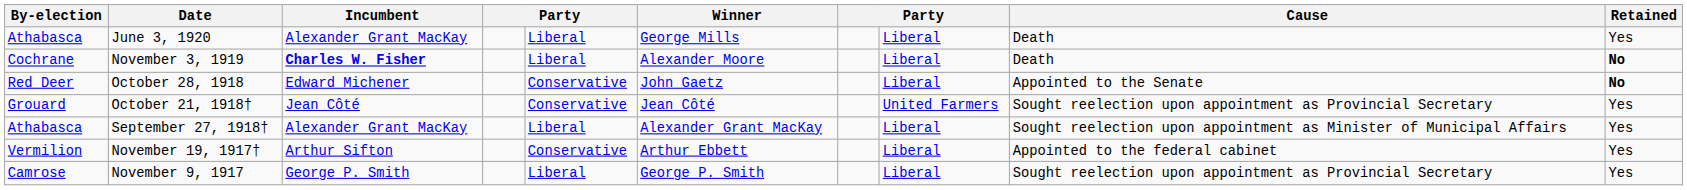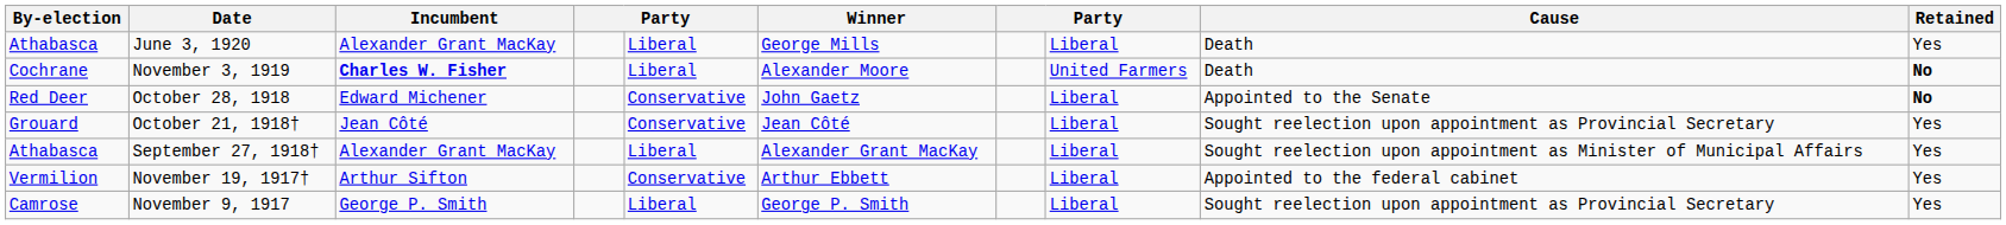 <table class=wikitable style="width:100%">
 <tr>
 <th>By-election</th>
 <th>Date</th>
 <th>Incumbent</th>
 <th colspan=2>Party</th>
 <th>Winner</th>
 <th colspan=2>Party</th>
 <th>Cause</th>
 <th>Retained</th>
 </tr>
 <tr>
 <td><a href='#'>Athabasca</a></td>
 <td>June 3, 1920</td>
 <td><a href='#'>Alexander Grant MacKay</a></td>
 <td>    </td>
 <td><a href='#'>Liberal</a></td>
 <td><a href='#'>George Mills</a></td>
 <td>    </td>
 <td><a href='#'>Liberal</a></td>
 <td>Death</td>
 <td>Yes</td>
 </tr>
 <tr>
 <td><a href='#'>Cochrane</a></td>
 <td>November 3, 1919</td>
 <td><strong><a href='#'>Charles W. Fisher</a></strong></td>
 <td>    </td>
 <td><a href='#'>Liberal</a></td>
 <td><a href='#'>Alexander Moore</a></td>
 <td>    </td>
-<td><a href='#'>Liberal</a></td>
+<td><a href='#'>United Farmers</a></td>
 <td>Death</td>
 <td><strong>No</strong></td>
 </tr>
 <tr>
 <td><a href='#'>Red Deer</a></td>
 <td>October 28, 1918</td>
 <td><a href='#'>Edward Michener</a></td>
 <td>    </td>
 <td><a href='#'>Conservative</a></td>
 <td><a href='#'>John Gaetz</a></td>
 <td>    </td>
 <td><a href='#'>Liberal</a></td>
 <td>Appointed to the Senate</td>
 <td><strong>No</strong></td>
 </tr>
 <tr>
 <td><a href='#'>Grouard</a></td>
 <td>October 21, 1918†</td>
 <td><a href='#'>Jean Côté</a></td>
 <td>    </td>
 <td><a href='#'>Conservative</a></td>
 <td><a href='#'>Jean Côté</a></td>
 <td>    </td>
-<td><a href='#'>United Farmers</a></td>
+<td><a href='#'>Liberal</a></td>
 <td>Sought reelection upon appointment as Provincial Secretary</td>
 <td>Yes</td>
 </tr>
 <tr>
 <td><a href='#'>Athabasca</a></td>
 <td>September 27, 1918†</td>
 <td><a href='#'>Alexander Grant MacKay</a></td>
 <td>    </td>
 <td><a href='#'>Liberal</a></td>
 <td><a href='#'>Alexander Grant MacKay</a></td>
 <td>    </td>
 <td><a href='#'>Liberal</a></td>
 <td>Sought reelection upon appointment as Minister of Municipal Affairs</td>
 <td>Yes</td>
 </tr>
 <tr>
 <td><a href='#'>Vermilion</a></td>
 <td>November 19, 1917†</td>
 <td><a href='#'>Arthur Sifton</a></td>
 <td>    </td>
 <td><a href='#'>Conservative</a></td>
 <td><a href='#'>Arthur Ebbett</a></td>
 <td>    </td>
 <td><a href='#'>Liberal</a></td>
 <td>Appointed to the federal cabinet</td>
 <td>Yes</td>
 </tr>
 <tr>
 <td><a href='#'>Camrose</a></td>
 <td>November 9, 1917</td>
 <td><a href='#'>George P. Smith</a></td>
 <td>    </td>
 <td><a href='#'>Liberal</a></td>
 <td><a href='#'>George P. Smith</a></td>
 <td>    </td>
 <td><a href='#'>Liberal</a></td>
 <td>Sought reelection upon appointment as Provincial Secretary</td>
 <td>Yes</td>
 </tr>
 </table>
